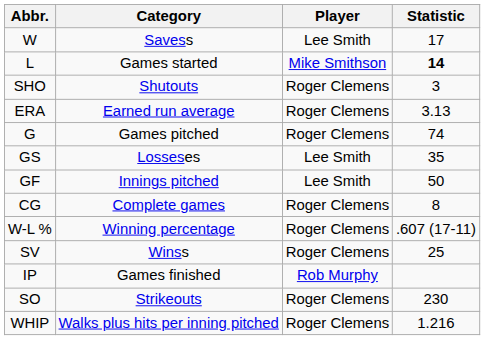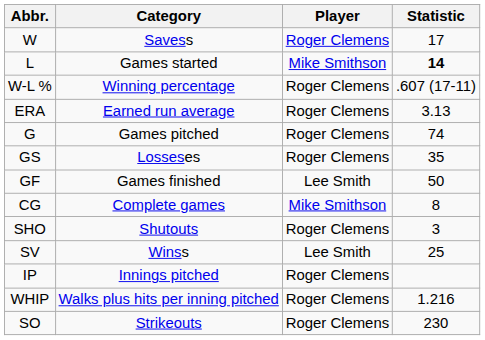 <table class="wikitable sortable" style="text-align:center;">
 <tr>
 <th>Abbr.</th>
 <th>Category</th>
 <th>Player</th>
 <th>Statistic</th>
 </tr>
 <tr>
 <td>W</td>
 <td><a href='#'>Saves</a>s</td>
-<td>Lee Smith</td>
+<td><a href='#'>Roger Clemens</a></td>
 <td>17</td>
 </tr>
 <tr>
 <td>L</td>
 <td>Games started</td>
 <td><a href='#'>Mike Smithson</a></td>
 <td><strong>14</strong></td>
 </tr>
 <tr>
-<td>SHO</td>
-<td><a href='#'>Shutouts</a></td>
+<td>W-L %</td>
+<td><a href='#'>Winning percentage</a></td>
 <td>Roger Clemens</td>
-<td>3</td>
+<td>.607 (17-11)</td>
 </tr>
 <tr>
 <td>ERA</td>
 <td><a href='#'>Earned run average</a></td>
 <td>Roger Clemens</td>
 <td>3.13</td>
 </tr>
 <tr>
 <td>G</td>
 <td>Games pitched</td>
 <td>Roger Clemens</td>
 <td>74</td>
 </tr>
 <tr>
 <td>GS</td>
 <td><a href='#'>Losses</a>es</td>
-<td>Lee Smith</td>
+<td>Roger Clemens</td>
 <td>35</td>
 </tr>
 <tr>
 <td>GF</td>
-<td><a href='#'>Innings pitched</a></td>
+<td>Games finished</td>
 <td>Lee Smith</td>
 <td>50</td>
 </tr>
 <tr>
 <td>CG</td>
 <td><a href='#'>Complete games</a></td>
-<td>Roger Clemens</td>
+<td><a href='#'>Mike Smithson</a></td>
 <td>8</td>
 </tr>
 <tr>
-<td>W-L %</td>
-<td><a href='#'>Winning percentage</a></td>
+<td>SHO</td>
+<td><a href='#'>Shutouts</a></td>
 <td>Roger Clemens</td>
-<td>.607 (17-11)</td>
+<td>3</td>
 </tr>
 <tr>
 <td>SV</td>
 <td><a href='#'>Wins</a>s</td>
-<td>Roger Clemens</td>
+<td>Lee Smith</td>
 <td>25</td>
 </tr>
 <tr>
 <td>IP</td>
-<td>Games finished</td>
-<td><a href='#'>Rob Murphy</a></td>
+<td><a href='#'>Innings pitched</a></td>
+<td>Roger Clemens</td>
 <td></td>
+</tr>
+<tr>
+<td>WHIP</td>
+<td><a href='#'>Walks plus hits per inning pitched</a></td>
+<td>Roger Clemens</td>
+<td>1.216</td>
 </tr>
 <tr>
 <td>SO</td>
 <td><a href='#'>Strikeouts</a></td>
 <td>Roger Clemens</td>
 <td>230</td>
 </tr>
-<tr>
-<td>WHIP</td>
-<td><a href='#'>Walks plus hits per inning pitched</a></td>
-<td>Roger Clemens</td>
-<td>1.216</td>
-</tr>
 </table>
